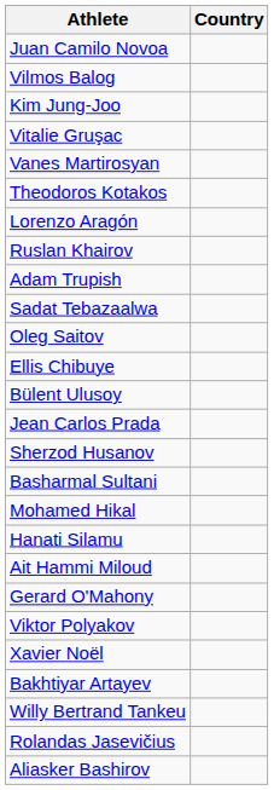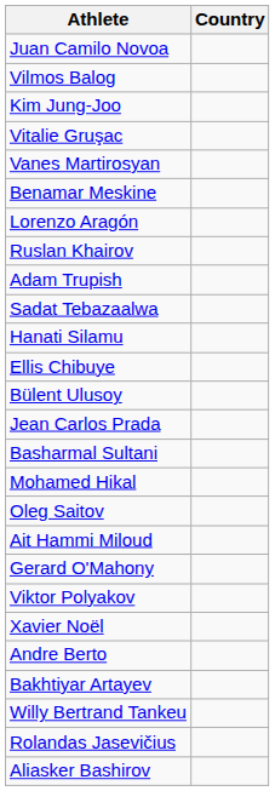 <table class="wikitable sortable" style="text-align:center">
 <tr>
 <th>Athlete</th>
 <th>Country</th>
 </tr>
 <tr>
 <td align="left"><a href='#'>Juan Camilo Novoa</a></td>
 <td></td>
 </tr>
 <tr>
 <td align="left"><a href='#'>Vilmos Balog</a></td>
 <td></td>
 </tr>
 <tr>
 <td align="left"><a href='#'>Kim Jung-Joo</a></td>
 <td></td>
 </tr>
 <tr>
 <td align="left"><a href='#'>Vitalie Gruşac</a></td>
 <td></td>
 </tr>
 <tr>
 <td align="left"><a href='#'>Vanes Martirosyan</a></td>
 <td></td>
 </tr>
 <tr>
-<td align="left"><a href='#'>Theodoros Kotakos</a></td>
+<td align="left"><a href='#'>Benamar Meskine</a></td>
 <td></td>
 </tr>
 <tr>
 <td align="left"><a href='#'>Lorenzo Aragón</a></td>
 <td></td>
 </tr>
 <tr>
 <td align="left"><a href='#'>Ruslan Khairov</a></td>
 <td></td>
 </tr>
 <tr>
 <td align="left"><a href='#'>Adam Trupish</a></td>
 <td></td>
 </tr>
 <tr>
 <td align="left"><a href='#'>Sadat Tebazaalwa</a></td>
 <td></td>
 </tr>
 <tr>
-<td align="left"><a href='#'>Oleg Saitov</a></td>
+<td align="left"><a href='#'>Hanati Silamu</a></td>
 <td></td>
 </tr>
 <tr>
 <td align="left"><a href='#'>Ellis Chibuye</a></td>
 <td></td>
 </tr>
 <tr>
 <td align="left"><a href='#'>Bülent Ulusoy</a></td>
 <td></td>
 </tr>
 <tr>
 <td align="left"><a href='#'>Jean Carlos Prada</a></td>
 <td></td>
 </tr>
 <tr>
-<td align="left"><a href='#'>Sherzod Husanov</a></td>
-<td></td>
-</tr>
-<tr>
 <td align="left"><a href='#'>Basharmal Sultani</a></td>
 <td></td>
 </tr>
 <tr>
 <td align="left"><a href='#'>Mohamed Hikal</a></td>
 <td></td>
 </tr>
 <tr>
-<td align="left"><a href='#'>Hanati Silamu</a></td>
+<td align="left"><a href='#'>Oleg Saitov</a></td>
 <td></td>
 </tr>
 <tr>
 <td align="left"><a href='#'>Ait Hammi Miloud</a></td>
 <td></td>
 </tr>
 <tr>
 <td align="left"><a href='#'>Gerard O'Mahony</a></td>
 <td></td>
 </tr>
 <tr>
 <td align="left"><a href='#'>Viktor Polyakov</a></td>
 <td></td>
 </tr>
 <tr>
 <td align="left"><a href='#'>Xavier Noël</a></td>
 <td></td>
 </tr>
 <tr>
+<td align="left"><a href='#'>Andre Berto</a></td>
+<td></td>
+</tr>
+<tr>
 <td align="left"><a href='#'>Bakhtiyar Artayev</a></td>
 <td></td>
 </tr>
 <tr>
 <td align="left"><a href='#'>Willy Bertrand Tankeu</a></td>
 <td></td>
 </tr>
 <tr>
 <td align="left"><a href='#'>Rolandas Jasevičius</a></td>
 <td></td>
 </tr>
 <tr>
 <td align="left"><a href='#'>Aliasker Bashirov</a></td>
 <td></td>
 </tr>
 </table>
